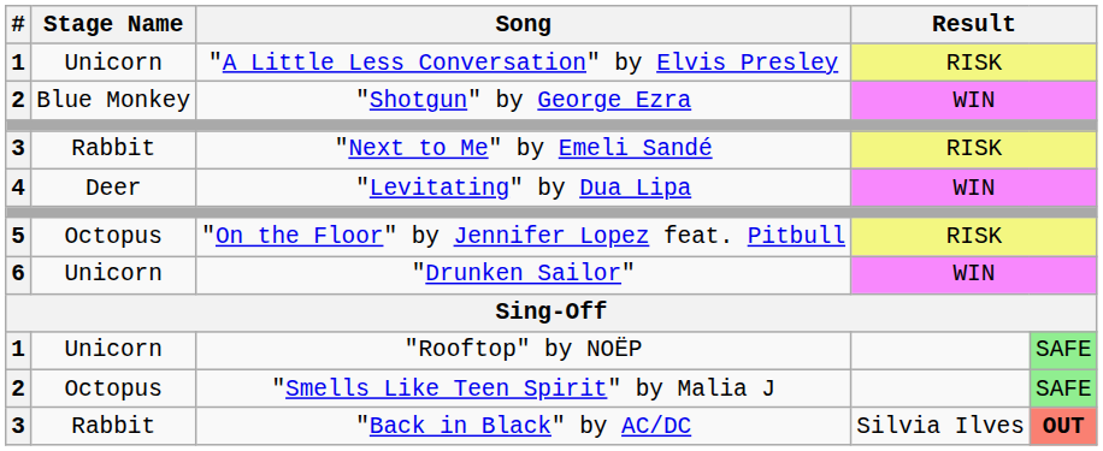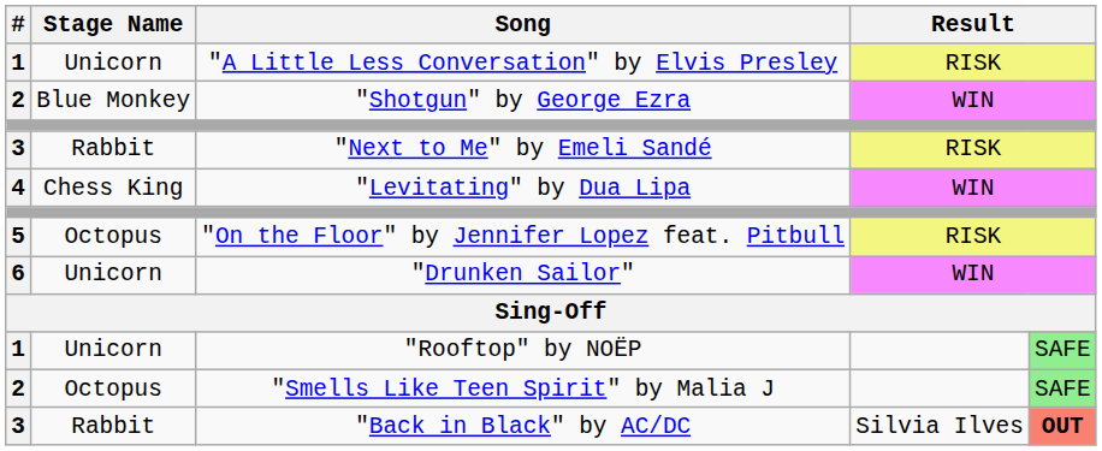 <table class="wikitable plainrowheaders" style="text-align: center;">
 <tr>
 <th>#</th>
 <th>Stage Name</th>
 <th>Song</th>
 <th colspan="2">Result</th>
 </tr>
 <tr>
 <th>1</th>
 <td>Unicorn</td>
 <td>"<a href='#'>A Little Less Conversation</a>" by <a href='#'>Elvis Presley</a></td>
 <td colspan="2" bgcolor="#F3F781">RISK</td>
 </tr>
 <tr>
 <th>2</th>
 <td>Blue Monkey</td>
 <td>"<a href='#'>Shotgun</a>" by <a href='#'>George Ezra</a></td>
 <td colspan="2" bgcolor="#F888FD">WIN</td>
 </tr>
 <tr>
 <td colspan="5" style="background:darkgray"></td>
 </tr>
 <tr>
 <th>3</th>
 <td>Rabbit</td>
 <td>"<a href='#'>Next to Me</a>" by <a href='#'>Emeli Sandé</a></td>
 <td colspan="2" bgcolor="#F3F781">RISK</td>
 </tr>
 <tr>
 <th>4</th>
-<td>Deer</td>
+<td>Chess King</td>
 <td>"<a href='#'>Levitating</a>" by <a href='#'>Dua Lipa</a></td>
 <td colspan="2" bgcolor="#F888FD">WIN</td>
 </tr>
 <tr>
 <td colspan="5" style="background:darkgray"></td>
 </tr>
 <tr>
 <th>5</th>
 <td>Octopus</td>
 <td>"<a href='#'>On the Floor</a>" by <a href='#'>Jennifer Lopez</a> feat. <a href='#'>Pitbull</a></td>
 <td colspan="2" bgcolor="#F3F781">RISK</td>
 </tr>
 <tr>
 <th>6</th>
 <td>Unicorn</td>
 <td>"<a href='#'>Drunken Sailor</a>"</td>
 <td colspan="2" bgcolor="#F888FD">WIN</td>
 </tr>
 <tr>
 <th colspan="5">Sing-Off</th>
 </tr>
 <tr>
 <th>1</th>
 <td>Unicorn</td>
 <td>"Rooftop" by NOËP</td>
 <td></td>
 <td bgcolor="lightgreen">SAFE</td>
 </tr>
 <tr>
 <th>2</th>
 <td>Octopus</td>
 <td>"<a href='#'>Smells Like Teen Spirit</a>" by Malia J</td>
 <td></td>
 <td bgcolor="lightgreen">SAFE</td>
 </tr>
 <tr>
 <th>3</th>
 <td>Rabbit</td>
 <td>"<a href='#'>Back in Black</a>" by <a href='#'>AC/DC</a></td>
 <td>Silvia Ilves</td>
 <td bgcolor="salmon"><strong>OUT</strong></td>
 </tr>
 </table>
